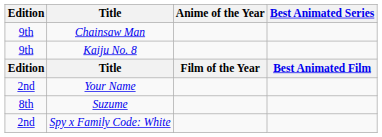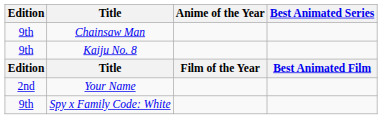 <table class="wikitable plainrowheaders" style="text-align:center;margin:auto;">
 <tr>
 <th>Edition</th>
 <th>Title</th>
 <th>Anime of the Year</th>
 <th><a href='#'>Best Animated Series</a></th>
 </tr>
 <tr>
 <td><a href='#'>9th</a></td>
 <td><em><a href='#'>Chainsaw Man</a></em></td>
 <td></td>
 <td></td>
 </tr>
 <tr>
 <td><a href='#'>9th</a></td>
 <td><em><a href='#'>Kaiju No. 8</a></em></td>
 <td></td>
 <td></td>
 </tr>
 <tr>
 <th>Edition</th>
 <th>Title</th>
 <th>Film of the Year</th>
 <th><a href='#'>Best Animated Film</a></th>
 </tr>
 <tr>
 <td><a href='#'>2nd</a></td>
 <td><em><a href='#'>Your Name</a></em></td>
 <td></td>
 <td></td>
 </tr>
 <tr>
-<td><a href='#'>8th</a></td>
-<td><em><a href='#'>Suzume</a></em></td>
-<td></td>
-<td></td>
-</tr>
-<tr>
-<td><a href='#'>2nd</a></td>
+<td><a href='#'>9th</a></td>
 <td><em><a href='#'>Spy x Family Code: White</a></em></td>
 <td></td>
 <td></td>
 </tr>
 </table>
